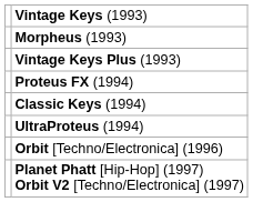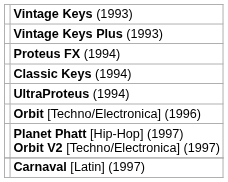 <table class="wikitable" style="float:left;border:0;background:RGBA(255,255,255,0);padding:0;font-size:85%;">
 <tr>
 <td></td>
 <td><strong>Vintage Keys</strong> (1993)</td>
-</tr>
-<tr>
-<td></td>
-<td><strong>Morpheus</strong> (1993)</td>
 </tr>
 <tr>
 <td></td>
 <td><strong>Vintage Keys Plus</strong> (1993)</td>
 </tr>
 <tr>
 <td></td>
 <td><strong>Proteus FX</strong> (1994)</td>
 </tr>
 <tr>
 <td></td>
 <td><strong>Classic Keys</strong> (1994)</td>
 </tr>
 <tr>
 <td></td>
 <td><strong>UltraProteus</strong> (1994)</td>
 </tr>
 <tr>
 <td></td>
 <td><strong>Orbit</strong> [Techno/Electronica] (1996)</td>
 </tr>
 <tr>
 <td></td>
 <td><strong>Planet Phatt</strong> [Hip-Hop] (1997)<br><strong>Orbit V2</strong> [Techno/Electronica] (1997)</td>
 </tr>
 <tr style="line-height:3ex;">
 </tr>
+<tr>
+<td></td>
+<td><strong>Carnaval</strong> [Latin] (1997)</td>
+</tr>
 </table>
